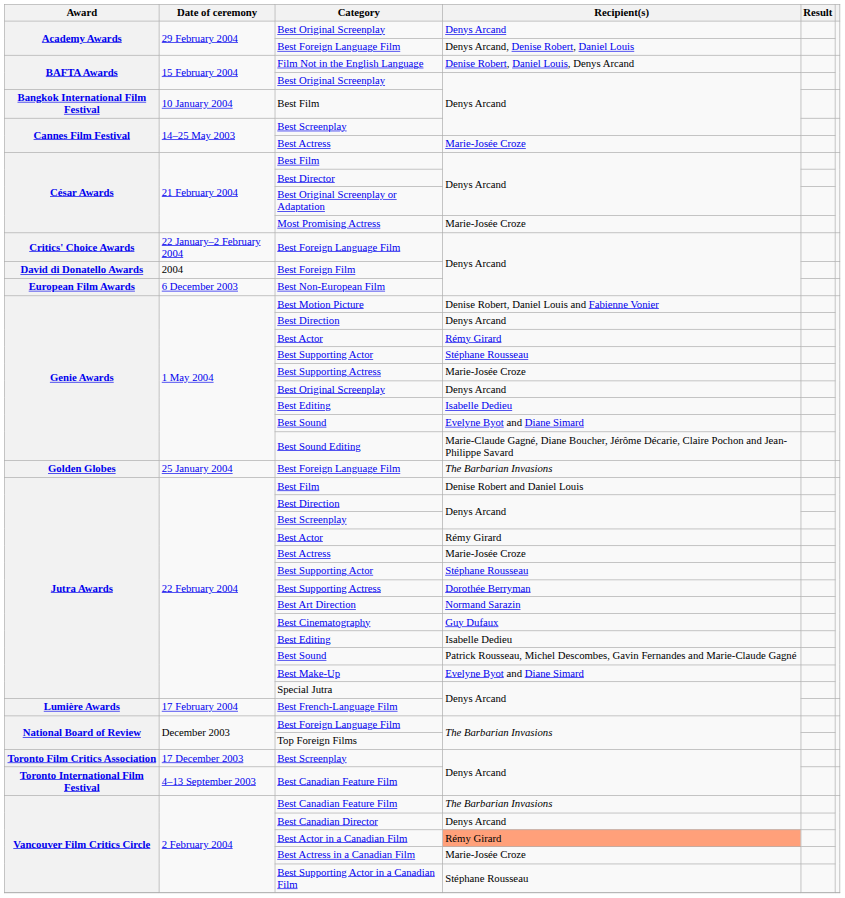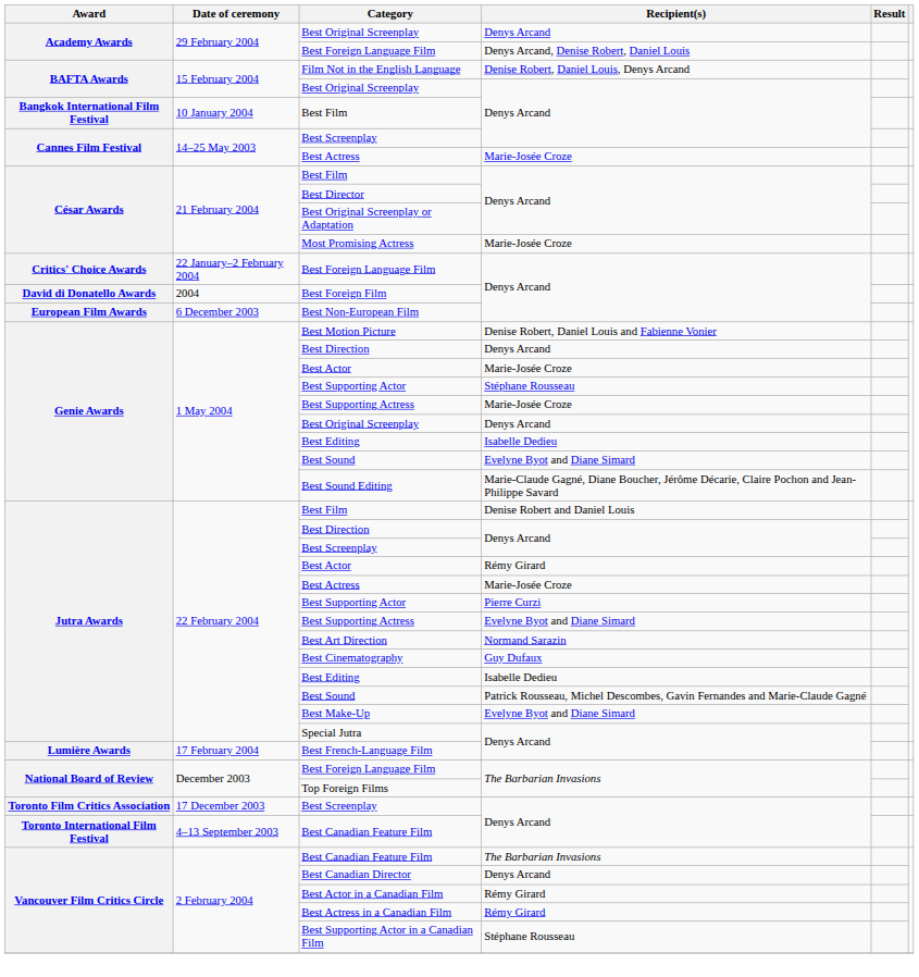 <table class="wikitable plainrowheaders sortable">
 <tr>
 <th scope="col">Award</th>
 <th scope="col">Date of ceremony</th>
 <th scope="col">Category</th>
 <th scope="col">Recipient(s)</th>
 <th scope="col">Result</th>
 <th scope="col" class="unsortable"></th>
 </tr>
 <tr>
 <th scope="row" rowspan=2><a href='#'>Academy Awards</a></th>
 <td rowspan="2"><a href='#'>29 February 2004</a></td>
 <td><a href='#'>Best Original Screenplay</a></td>
 <td><a href='#'>Denys Arcand</a></td>
 <td></td>
 <td rowspan="2"></td>
 </tr>
 <tr>
 <td><a href='#'>Best Foreign Language Film</a></td>
 <td>Denys Arcand, <a href='#'>Denise Robert</a>, <a href='#'>Daniel Louis</a></td>
 <td></td>
 </tr>
 <tr>
 <th scope="row" rowspan=2><a href='#'>BAFTA Awards</a></th>
 <td rowspan="2"><a href='#'>15 February 2004</a></td>
 <td><a href='#'>Film Not in the English Language</a></td>
 <td><a href='#'>Denise Robert</a>, <a href='#'>Daniel Louis</a>, Denys Arcand</td>
 <td></td>
 <td rowspan="2"></td>
 </tr>
 <tr>
 <td><a href='#'>Best Original Screenplay</a></td>
 <td rowspan="3">Denys Arcand</td>
 <td></td>
 </tr>
 <tr>
 <th scope="row"><a href='#'>Bangkok International Film Festival</a></th>
 <td rowspan="1"><a href='#'>10 January 2004</a></td>
 <td>Best Film</td>
 <td></td>
 <td rowspan="1"></td>
 </tr>
 <tr>
 <th scope="row" rowspan=2><a href='#'>Cannes Film Festival</a></th>
 <td rowspan="2"><a href='#'>14–25 May 2003</a></td>
 <td><a href='#'>Best Screenplay</a></td>
 <td></td>
 <td rowspan="2"></td>
 </tr>
 <tr>
 <td><a href='#'>Best Actress</a></td>
 <td><a href='#'>Marie-Josée Croze</a></td>
 <td></td>
 </tr>
 <tr>
 <th scope="row" rowspan=4><a href='#'>César Awards</a></th>
 <td rowspan="4"><a href='#'>21 February 2004</a></td>
 <td><a href='#'>Best Film</a></td>
 <td rowspan="3">Denys Arcand</td>
 <td></td>
 <td rowspan="4"></td>
 </tr>
 <tr>
 <td><a href='#'>Best Director</a></td>
 <td></td>
 </tr>
 <tr>
 <td><a href='#'>Best Original Screenplay or Adaptation</a></td>
 <td></td>
 </tr>
 <tr>
 <td><a href='#'>Most Promising Actress</a></td>
 <td>Marie-Josée Croze</td>
 <td></td>
 </tr>
 <tr>
 <th scope="row"><a href='#'>Critics' Choice Awards</a></th>
 <td rowspan="1"><a href='#'>22 January–2 February 2004</a></td>
 <td><a href='#'>Best Foreign Language Film</a></td>
 <td rowspan="3">Denys Arcand</td>
 <td></td>
 <td rowspan="1"></td>
 </tr>
 <tr>
 <th scope="row"><a href='#'>David di Donatello Awards</a></th>
 <td>2004</td>
 <td><a href='#'>Best Foreign Film</a></td>
 <td></td>
 <td rowspan="1"></td>
 </tr>
 <tr>
 <th scope="row"><a href='#'>European Film Awards</a></th>
 <td><a href='#'>6 December 2003</a></td>
 <td><a href='#'>Best Non-European Film</a></td>
 <td></td>
 <td rowspan="1"></td>
 </tr>
 <tr>
 <th scope="row" rowspan=9><a href='#'>Genie Awards</a></th>
 <td rowspan="9"><a href='#'>1 May 2004</a></td>
 <td><a href='#'>Best Motion Picture</a></td>
 <td>Denise Robert, Daniel Louis and <a href='#'>Fabienne Vonier</a></td>
 <td></td>
 <td rowspan="9"></td>
 </tr>
 <tr>
 <td><a href='#'>Best Direction</a></td>
 <td>Denys Arcand</td>
 <td></td>
 </tr>
 <tr>
 <td><a href='#'>Best Actor</a></td>
-<td><a href='#'>Rémy Girard</a></td>
+<td>Marie-Josée Croze</td>
 <td></td>
 </tr>
 <tr>
 <td><a href='#'>Best Supporting Actor</a></td>
 <td><a href='#'>Stéphane Rousseau</a></td>
 <td></td>
 </tr>
 <tr>
 <td><a href='#'>Best Supporting Actress</a></td>
 <td>Marie-Josée Croze</td>
 <td></td>
 </tr>
 <tr>
 <td><a href='#'>Best Original Screenplay</a></td>
 <td>Denys Arcand</td>
 <td></td>
 </tr>
 <tr>
 <td><a href='#'>Best Editing</a></td>
 <td><a href='#'>Isabelle Dedieu</a></td>
 <td></td>
 </tr>
 <tr>
 <td><a href='#'>Best Sound</a></td>
 <td><a href='#'>Evelyne Byot</a> and <a href='#'>Diane Simard</a></td>
 <td></td>
 </tr>
 <tr>
 <td><a href='#'>Best Sound Editing</a></td>
 <td>Marie-Claude Gagné, Diane Boucher, Jérôme Décarie, Claire Pochon and Jean-Philippe Savard</td>
 <td></td>
 </tr>
 <tr>
-<th scope="row"><a href='#'>Golden Globes</a></th>
-<td rowspan="1"><a href='#'>25 January 2004</a></td>
-<td><a href='#'>Best Foreign Language Film</a></td>
-<td><em>The Barbarian Invasions</em></td>
-<td></td>
-<td rowspan="1"></td>
-</tr>
-<tr>
 <th scope="row" rowspan=13><a href='#'>Jutra Awards</a></th>
 <td rowspan="13"><a href='#'>22 February 2004</a></td>
 <td><a href='#'>Best Film</a></td>
 <td>Denise Robert and Daniel Louis</td>
 <td></td>
 <td rowspan="13"></td>
 </tr>
 <tr>
 <td><a href='#'>Best Direction</a></td>
 <td rowspan="2">Denys Arcand</td>
 <td></td>
 </tr>
 <tr>
 <td><a href='#'>Best Screenplay</a></td>
 <td></td>
 </tr>
 <tr>
 <td><a href='#'>Best Actor</a></td>
 <td>Rémy Girard</td>
 <td></td>
 </tr>
 <tr>
 <td><a href='#'>Best Actress</a></td>
 <td>Marie-Josée Croze</td>
 <td></td>
 </tr>
 <tr>
 <td><a href='#'>Best Supporting Actor</a></td>
-<td><a href='#'>Stéphane Rousseau</a></td>
+<td><a href='#'>Pierre Curzi</a></td>
 <td></td>
 </tr>
 <tr>
 <td><a href='#'>Best Supporting Actress</a></td>
-<td><a href='#'>Dorothée Berryman</a></td>
+<td><a href='#'>Evelyne Byot</a> and <a href='#'>Diane Simard</a></td>
 <td></td>
 </tr>
 <tr>
 <td><a href='#'>Best Art Direction</a></td>
 <td><a href='#'>Normand Sarazin</a></td>
 <td></td>
 </tr>
 <tr>
 <td><a href='#'>Best Cinematography</a></td>
 <td><a href='#'>Guy Dufaux</a></td>
 <td></td>
 </tr>
 <tr>
 <td><a href='#'>Best Editing</a></td>
 <td>Isabelle Dedieu</td>
 <td></td>
 </tr>
 <tr>
 <td><a href='#'>Best Sound</a></td>
 <td>Patrick Rousseau, Michel Descombes, Gavin Fernandes and Marie-Claude Gagné</td>
 <td></td>
 </tr>
 <tr>
 <td><a href='#'>Best Make-Up</a></td>
 <td><a href='#'>Evelyne Byot</a> and <a href='#'>Diane Simard</a></td>
 <td></td>
 </tr>
 <tr>
 <td>Special Jutra</td>
 <td rowspan="2">Denys Arcand</td>
 <td></td>
 </tr>
 <tr>
 <th scope="row"><a href='#'>Lumière Awards</a></th>
 <td rowspan="1"><a href='#'>17 February 2004</a></td>
 <td><a href='#'>Best French-Language Film</a></td>
 <td></td>
 <td rowspan="1"></td>
 </tr>
 <tr>
 <th scope="row" rowspan=2><a href='#'>National Board of Review</a></th>
 <td rowspan="2">December 2003</td>
 <td><a href='#'>Best Foreign Language Film</a></td>
 <td rowspan="2"><em>The Barbarian Invasions</em></td>
 <td></td>
 <td rowspan="2"></td>
 </tr>
 <tr>
 <td>Top Foreign Films</td>
 <td></td>
 </tr>
 <tr>
 <th scope="row"><a href='#'>Toronto Film Critics Association</a></th>
 <td rowspan="1"><a href='#'>17 December 2003</a></td>
 <td><a href='#'>Best Screenplay</a></td>
 <td rowspan="2">Denys Arcand</td>
 <td></td>
 <td rowspan="1"></td>
 </tr>
 <tr>
 <th scope="row"><a href='#'>Toronto International Film Festival</a></th>
 <td rowspan="1"><a href='#'>4–13 September 2003</a></td>
 <td><a href='#'>Best Canadian Feature Film</a></td>
 <td></td>
 <td rowspan="1"></td>
 </tr>
 <tr>
 <th scope="row" rowspan=5><a href='#'>Vancouver Film Critics Circle</a></th>
 <td rowspan="5"><a href='#'>2 February 2004</a></td>
 <td><a href='#'>Best Canadian Feature Film</a></td>
 <td><em>The Barbarian Invasions</em></td>
 <td></td>
 <td rowspan="5"></td>
 </tr>
 <tr>
 <td><a href='#'>Best Canadian Director</a></td>
 <td>Denys Arcand</td>
 <td></td>
 </tr>
 <tr>
 <td><a href='#'>Best Actor in a Canadian Film</a></td>
-<td style="background: lightsalmon;">Rémy Girard</td>
+<td>Rémy Girard</td>
 <td></td>
 </tr>
 <tr>
 <td><a href='#'>Best Actress in a Canadian Film</a></td>
-<td>Marie-Josée Croze</td>
+<td><a href='#'>Rémy Girard</a></td>
 <td></td>
 </tr>
 <tr>
 <td><a href='#'>Best Supporting Actor in a Canadian Film</a></td>
 <td>Stéphane Rousseau</td>
 <td></td>
 </tr>
 <tr>
 </tr>
 </table>
